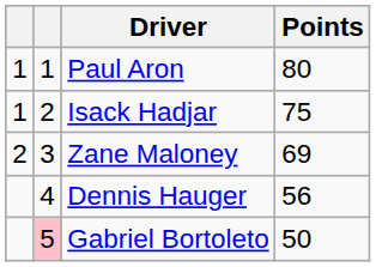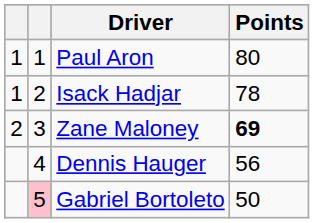 <table class="wikitable" style="font-size: 85%;">
 <tr>
 <th></th>
 <th></th>
 <th>Driver</th>
 <th>Points</th>
 </tr>
 <tr>
 <td align="left"> 1</td>
 <td align="center">1</td>
 <td> <a href='#'>Paul Aron</a></td>
 <td>80</td>
 </tr>
 <tr>
 <td align="left"> 1</td>
 <td align="center">2</td>
 <td> <a href='#'>Isack Hadjar</a></td>
-<td>75</td>
+<td>78</td>
 </tr>
 <tr>
 <td align="left"> 2</td>
 <td align="center">3</td>
 <td> <a href='#'>Zane Maloney</a></td>
-<td>69</td>
+<td><strong>69</strong></td>
 </tr>
 <tr>
 <td align="left"></td>
 <td align="center">4</td>
 <td> <a href='#'>Dennis Hauger</a></td>
 <td>56</td>
 </tr>
 <tr>
 <td align="left"></td>
 <td align="center" style="background: pink;">5</td>
 <td> <a href='#'>Gabriel Bortoleto</a></td>
 <td>50</td>
 </tr>
 </table>
